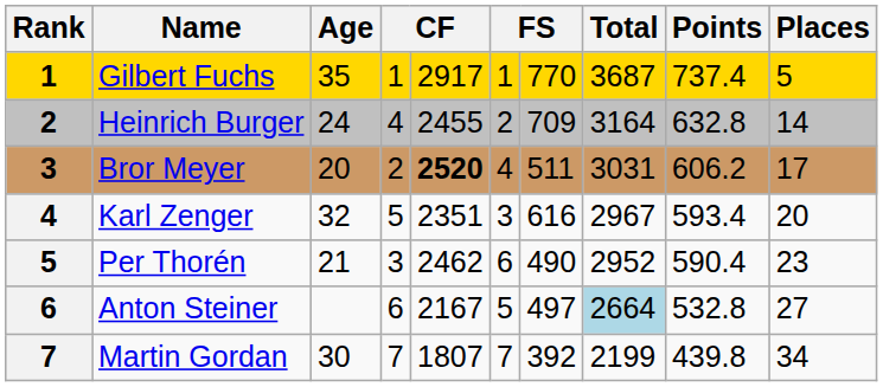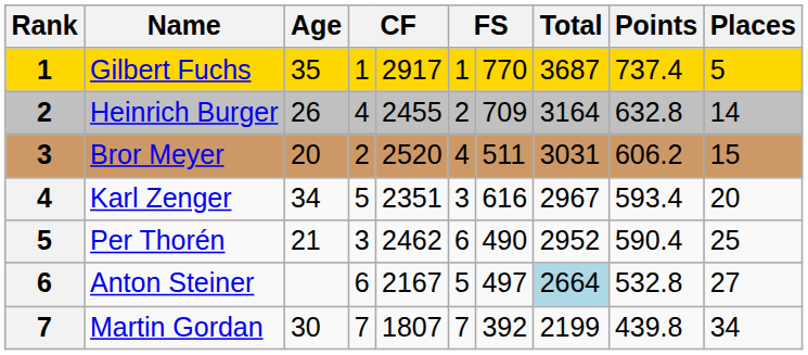 <table class="wikitable">
 <tr>
 <th>Rank</th>
 <th>Name</th>
 <th>Age</th>
 <th colspan=2>CF</th>
 <th colspan=2>FS</th>
 <th>Total</th>
 <th>Points</th>
 <th>Places</th>
 </tr>
 <tr bgcolor=gold>
 <td align=center><strong>1</strong></td>
 <td> <a href='#'>Gilbert Fuchs</a></td>
 <td>35</td>
 <td>1</td>
 <td>2917</td>
 <td>1</td>
 <td>770</td>
 <td>3687</td>
 <td>737.4</td>
 <td>5</td>
 </tr>
 <tr bgcolor=silver>
 <td align=center><strong>2</strong></td>
 <td> <a href='#'>Heinrich Burger</a></td>
-<td>24</td>
+<td>26</td>
 <td>4</td>
 <td>2455</td>
 <td>2</td>
 <td>709</td>
 <td>3164</td>
 <td>632.8</td>
 <td>14</td>
 </tr>
 <tr bgcolor=cc9966>
 <td align=center><strong>3</strong></td>
 <td> <a href='#'>Bror Meyer</a></td>
 <td>20</td>
 <td>2</td>
-<td><strong>2520</strong></td>
+<td>2520</td>
 <td>4</td>
 <td>511</td>
 <td>3031</td>
 <td>606.2</td>
-<td>17</td>
+<td>15</td>
 </tr>
 <tr>
 <th>4</th>
 <td> <a href='#'>Karl Zenger</a></td>
-<td>32</td>
+<td>34</td>
 <td>5</td>
 <td>2351</td>
 <td>3</td>
 <td>616</td>
 <td>2967</td>
 <td>593.4</td>
 <td>20</td>
 </tr>
 <tr>
 <th>5</th>
 <td> <a href='#'>Per Thorén</a></td>
 <td>21</td>
 <td>3</td>
 <td>2462</td>
 <td>6</td>
 <td>490</td>
 <td>2952</td>
 <td>590.4</td>
-<td>23</td>
+<td>25</td>
 </tr>
 <tr>
 <th>6</th>
 <td> <a href='#'>Anton Steiner</a></td>
 <td></td>
 <td>6</td>
 <td>2167</td>
 <td>5</td>
 <td>497</td>
 <td style="background: lightblue;">2664</td>
 <td>532.8</td>
 <td>27</td>
 </tr>
 <tr>
 <th>7</th>
 <td> <a href='#'>Martin Gordan</a></td>
 <td>30</td>
 <td>7</td>
 <td>1807</td>
 <td>7</td>
 <td>392</td>
 <td>2199</td>
 <td>439.8</td>
 <td>34</td>
 </tr>
 </table>
